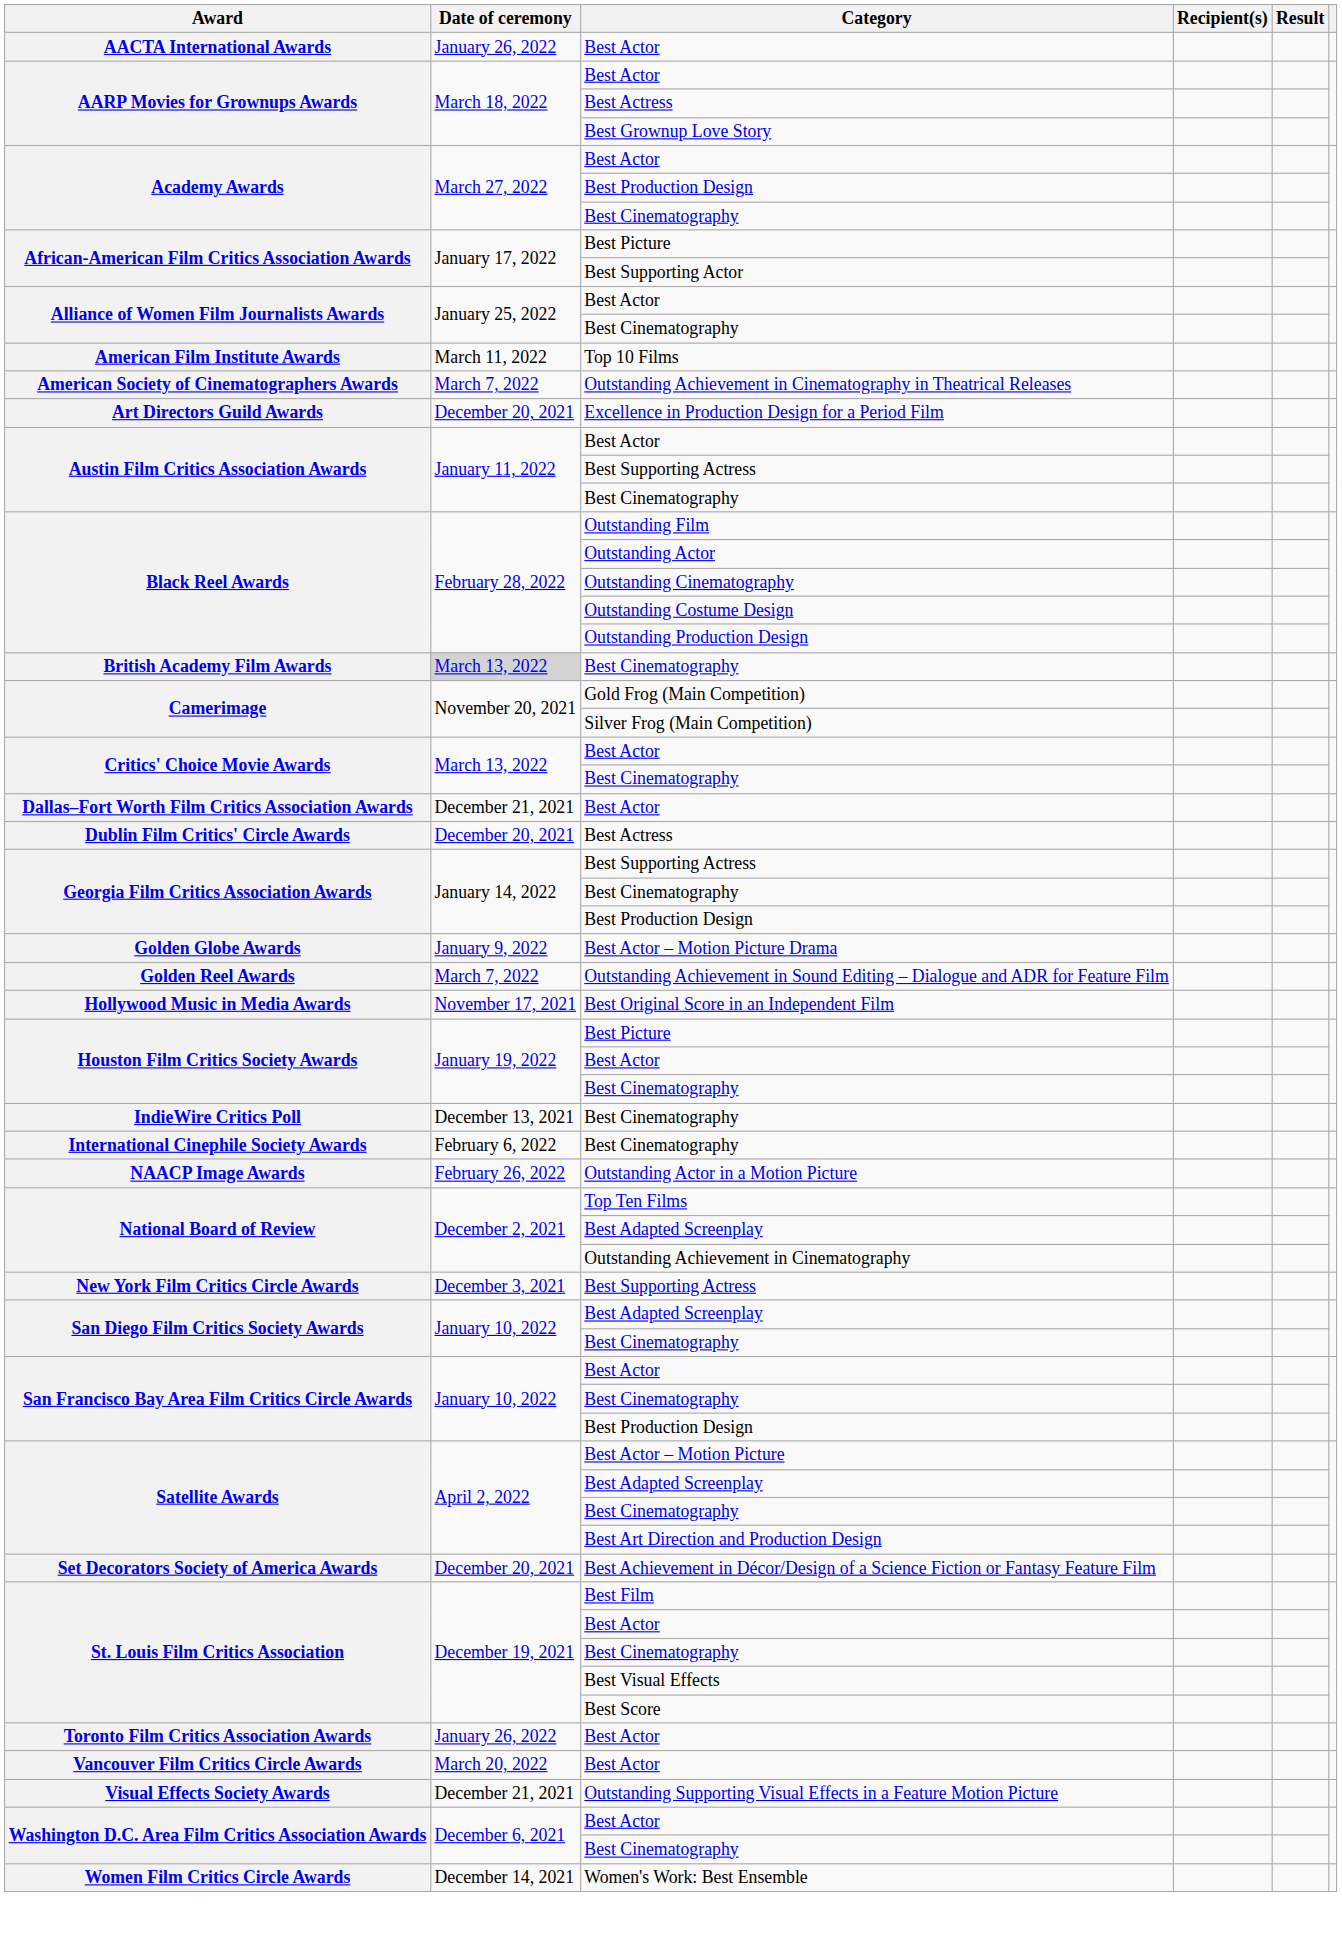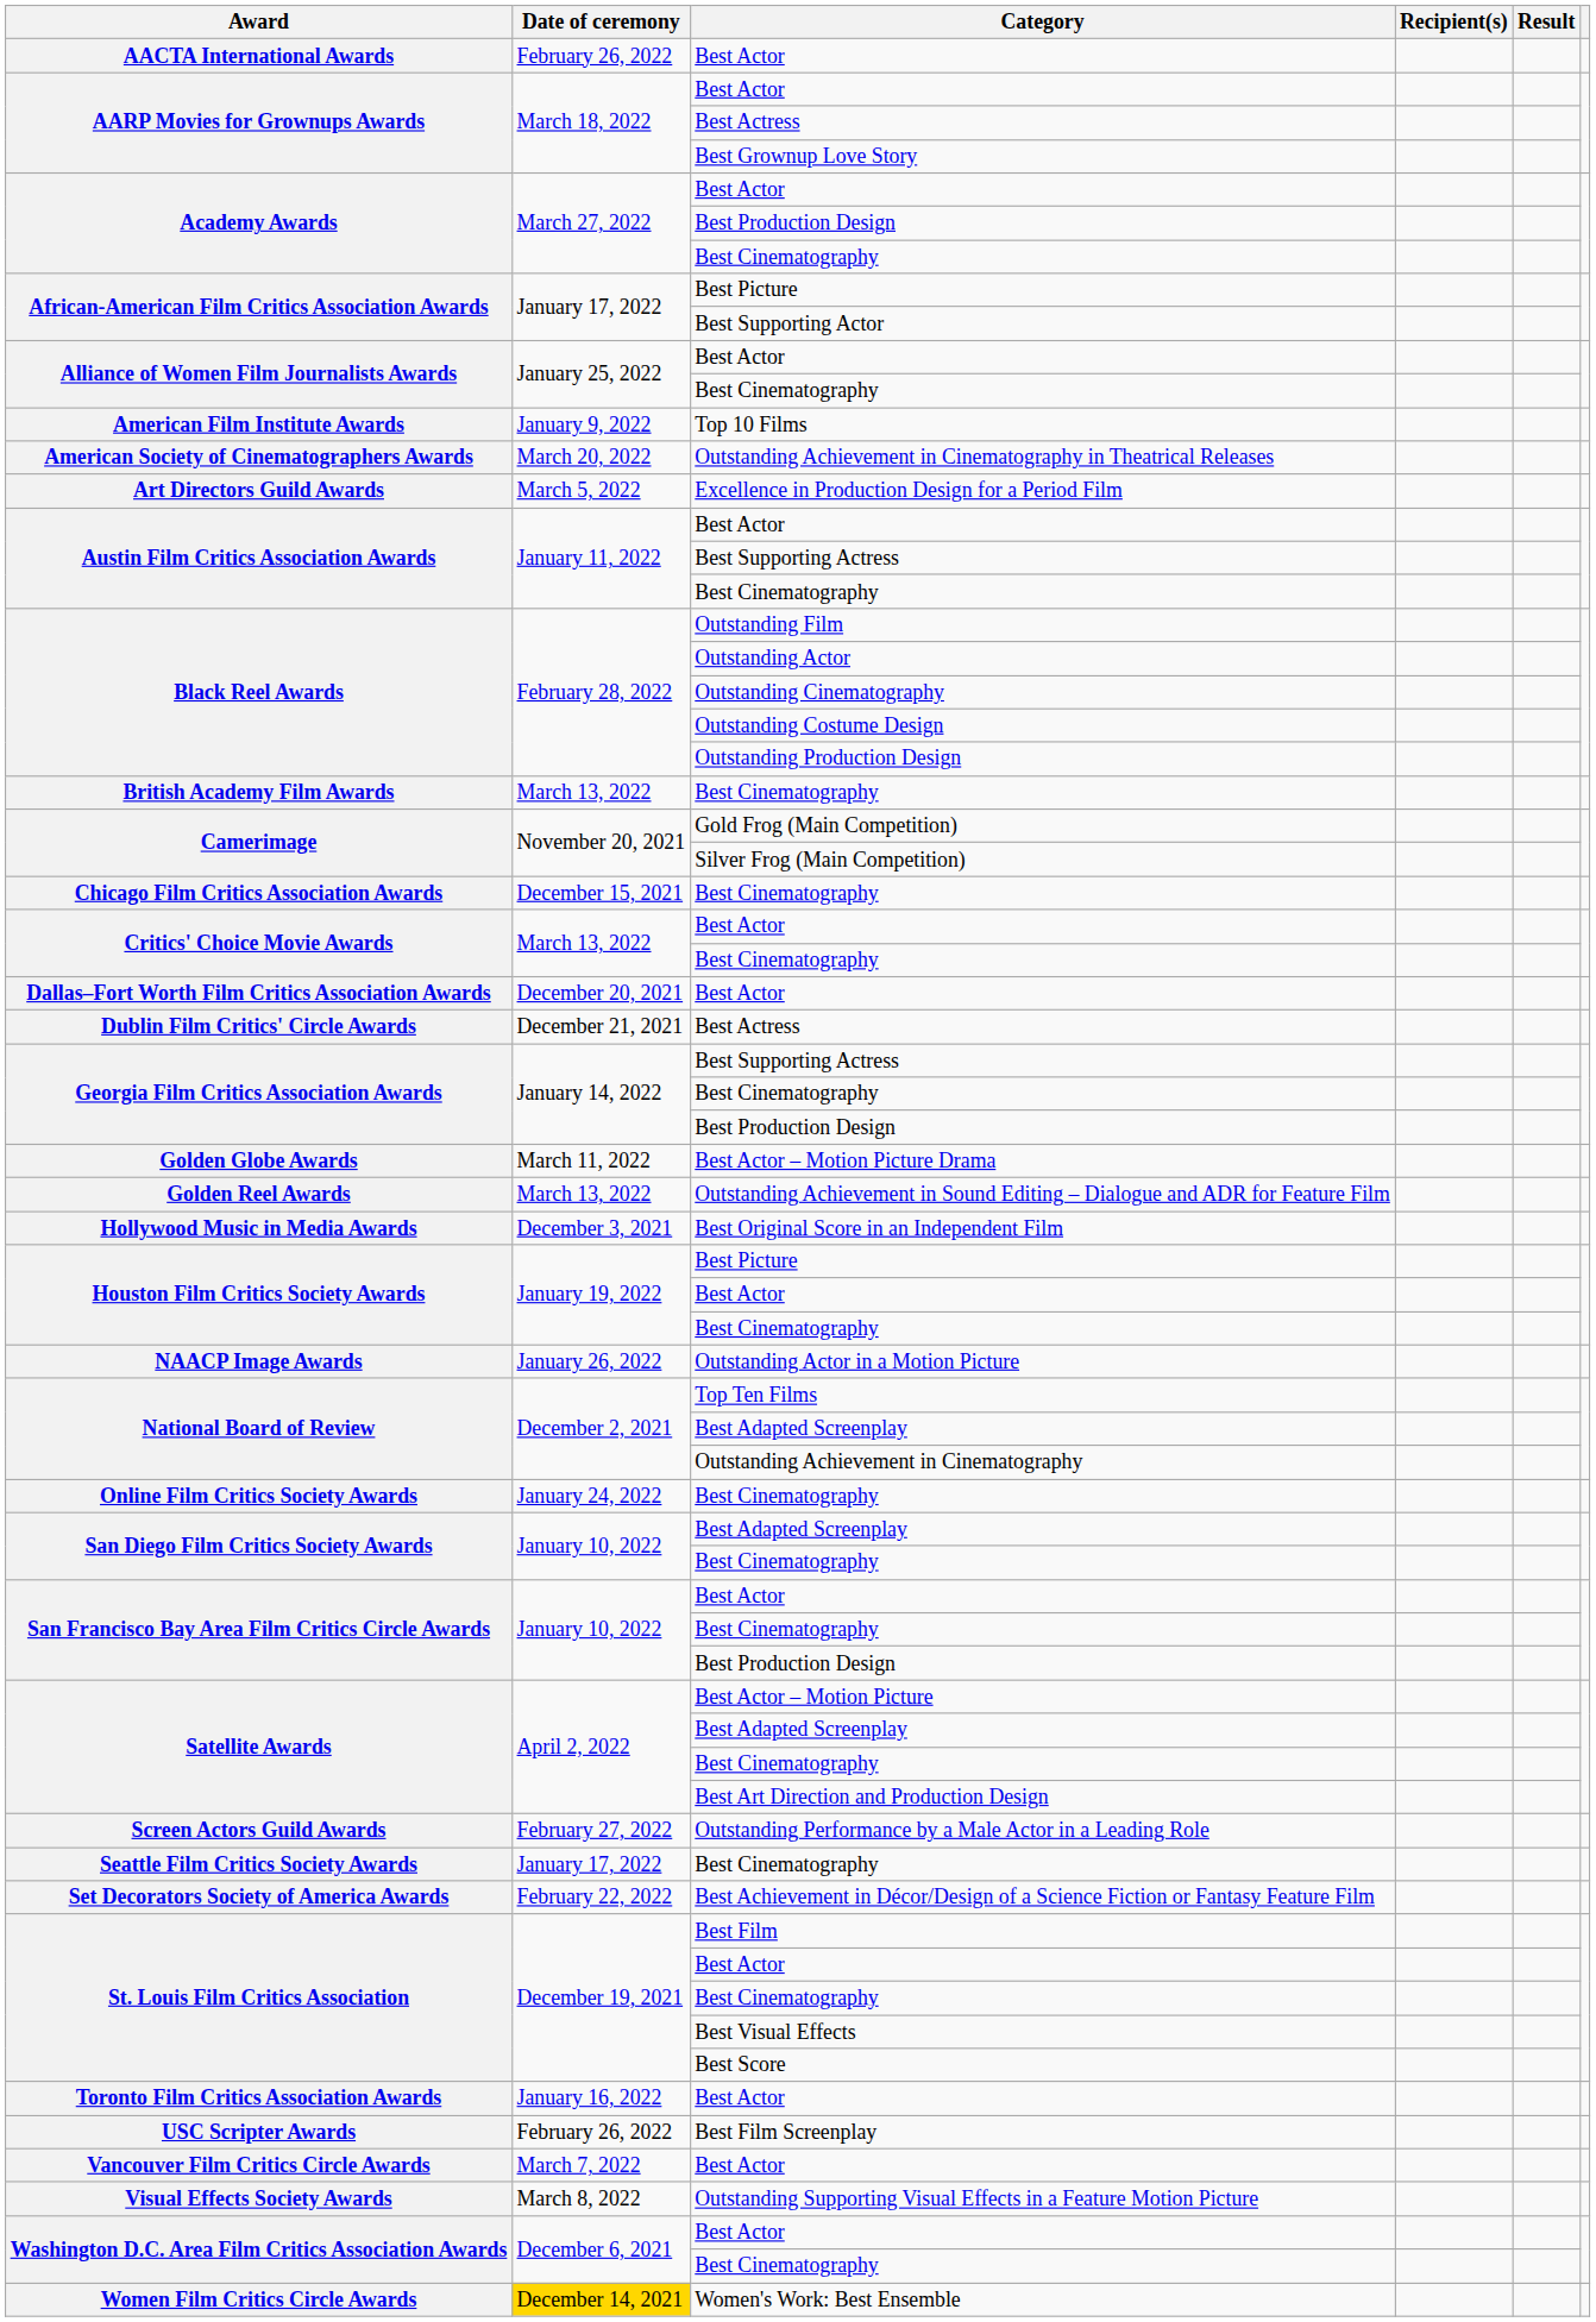 <table class="wikitable plainrowheaders sortable">
 <tr>
 <th scope="col">Award</th>
 <th scope="col">Date of ceremony</th>
 <th scope="col">Category</th>
 <th scope="col">Recipient(s)</th>
 <th scope="col">Result</th>
 <th scope="col" class="unsortable"></th>
 </tr>
 <tr>
 <th scope="row"><a href='#'>AACTA International Awards</a></th>
-<td><a href='#'>January 26, 2022</a></td>
+<td><a href='#'>February 26, 2022</a></td>
 <td><a href='#'>Best Actor</a></td>
 <td></td>
 <td></td>
 <td style="text-align:center;"></td>
 </tr>
 <tr>
 <th scope="rowgroup" rowspan=3><a href='#'>AARP Movies for Grownups Awards</a></th>
 <td rowspan=3><a href='#'>March 18, 2022</a></td>
 <td><a href='#'>Best Actor</a></td>
 <td></td>
 <td></td>
 <td style="text-align:center;" rowspan=3></td>
 </tr>
 <tr>
 <td><a href='#'>Best Actress</a></td>
 <td></td>
 <td></td>
 </tr>
 <tr>
 <td><a href='#'>Best Grownup Love Story</a></td>
 <td></td>
 <td></td>
 </tr>
 <tr>
 <th scope="rowgroup" rowspan=3><a href='#'>Academy Awards</a></th>
 <td rowspan=3><a href='#'>March 27, 2022</a></td>
 <td><a href='#'>Best Actor</a></td>
 <td></td>
 <td></td>
 <td style="text-align:center;" rowspan=3></td>
 </tr>
 <tr>
 <td><a href='#'>Best Production Design</a></td>
 <td></td>
 <td></td>
 </tr>
 <tr>
 <td><a href='#'>Best Cinematography</a></td>
 <td></td>
 <td></td>
 </tr>
 <tr>
 <th scope="rowgroup" rowspan=2><a href='#'>African-American Film Critics Association Awards</a></th>
 <td rowspan=2>January 17, 2022</td>
 <td>Best Picture</td>
 <td></td>
 <td></td>
 <td style="text-align:center;" rowspan=2></td>
 </tr>
 <tr>
 <td>Best Supporting Actor</td>
 <td></td>
 <td></td>
 </tr>
 <tr>
 <th scope="rowgroup" rowspan=2><a href='#'>Alliance of Women Film Journalists Awards</a></th>
 <td rowspan=2>January 25, 2022</td>
 <td>Best Actor</td>
 <td></td>
 <td></td>
 <td style="text-align:center;" rowspan=2></td>
 </tr>
 <tr>
 <td>Best Cinematography</td>
 <td></td>
 <td></td>
 </tr>
 <tr>
 <th scope="row"><a href='#'>American Film Institute Awards</a></th>
-<td>March 11, 2022</td>
+<td><a href='#'>January 9, 2022</a></td>
 <td>Top 10 Films</td>
 <td></td>
 <td></td>
 <td style="text-align:center;"></td>
 </tr>
 <tr>
 <th scope="row"><a href='#'>American Society of Cinematographers Awards</a></th>
-<td><a href='#'>March 7, 2022</a></td>
+<td><a href='#'>March 20, 2022</a></td>
 <td><a href='#'>Outstanding Achievement in Cinematography in Theatrical Releases</a></td>
 <td></td>
 <td></td>
 <td style="text-align:center;"></td>
 </tr>
 <tr>
 <th scope="row"><a href='#'>Art Directors Guild Awards</a></th>
-<td><a href='#'>December 20, 2021</a></td>
+<td><a href='#'>March 5, 2022</a></td>
 <td><a href='#'>Excellence in Production Design for a Period Film</a></td>
 <td></td>
 <td></td>
 <td style="text-align:center;"></td>
 </tr>
 <tr>
 <th scope="rowgroup" rowspan=3><a href='#'>Austin Film Critics Association Awards</a></th>
 <td rowspan=3><a href='#'>January 11, 2022</a></td>
 <td>Best Actor</td>
 <td></td>
 <td></td>
 <td style="text-align:center;" rowspan=3></td>
 </tr>
 <tr>
 <td>Best Supporting Actress</td>
 <td></td>
 <td></td>
 </tr>
 <tr>
 <td>Best Cinematography</td>
 <td></td>
 <td></td>
 </tr>
 <tr>
 <th scope="rowgroup" rowspan=5><a href='#'>Black Reel Awards</a></th>
 <td rowspan=5><a href='#'>February 28, 2022</a></td>
 <td><a href='#'>Outstanding Film</a></td>
 <td></td>
 <td></td>
 <td style="text-align:center;" rowspan=5></td>
 </tr>
 <tr>
 <td><a href='#'>Outstanding Actor</a></td>
 <td></td>
 <td></td>
 </tr>
 <tr>
 <td><a href='#'>Outstanding Cinematography</a></td>
 <td></td>
 <td></td>
 </tr>
 <tr>
 <td><a href='#'>Outstanding Costume Design</a></td>
 <td></td>
 <td></td>
 </tr>
 <tr>
 <td><a href='#'>Outstanding Production Design</a></td>
 <td></td>
 <td></td>
 </tr>
 <tr>
 <th scope="row"><a href='#'>British Academy Film Awards</a></th>
-<td style="background: lightgrey;"><a href='#'>March 13, 2022</a></td>
+<td><a href='#'>March 13, 2022</a></td>
 <td><a href='#'>Best Cinematography</a></td>
 <td></td>
 <td></td>
 <td style="text-align:center;"></td>
 </tr>
 <tr>
 <th scope="rowgroup" rowspan=2><a href='#'>Camerimage</a></th>
 <td rowspan=2>November 20, 2021</td>
 <td>Gold Frog (Main Competition)</td>
 <td></td>
 <td></td>
 <td style="text-align:center;" rowspan=2></td>
 </tr>
 <tr>
 <td>Silver Frog (Main Competition)</td>
 <td></td>
 <td></td>
 </tr>
 <tr>
+<th scope="row"><a href='#'>Chicago Film Critics Association Awards</a></th>
+<td><a href='#'>December 15, 2021</a></td>
+<td><a href='#'>Best Cinematography</a></td>
+<td></td>
+<td></td>
+<td style="text-align:center;"></td>
+</tr>
+<tr>
 <th scope="rowgroup" rowspan=2><a href='#'>Critics' Choice Movie Awards</a></th>
 <td rowspan=2><a href='#'>March 13, 2022</a></td>
 <td><a href='#'>Best Actor</a></td>
 <td></td>
 <td></td>
 <td style="text-align:center;" rowspan=2></td>
 </tr>
 <tr>
 <td><a href='#'>Best Cinematography</a></td>
 <td></td>
 <td></td>
 </tr>
 <tr>
 <th scope="row"><a href='#'>Dallas–Fort Worth Film Critics Association Awards</a></th>
-<td>December 21, 2021</td>
+<td><a href='#'>December 20, 2021</a></td>
 <td><a href='#'>Best Actor</a></td>
 <td></td>
 <td></td>
 <td style="text-align:center;"></td>
 </tr>
 <tr>
 <th scope="row"><a href='#'>Dublin Film Critics' Circle Awards</a></th>
-<td><a href='#'>December 20, 2021</a></td>
+<td>December 21, 2021</td>
 <td>Best Actress</td>
 <td></td>
 <td></td>
 <td style="text-align:center;"></td>
 </tr>
 <tr>
 <th scope="rowgroup" rowspan=3><a href='#'>Georgia Film Critics Association Awards</a></th>
 <td rowspan=3>January 14, 2022</td>
 <td>Best Supporting Actress</td>
 <td></td>
 <td></td>
 <td style="text-align:center;" rowspan=3></td>
 </tr>
 <tr>
 <td>Best Cinematography</td>
 <td></td>
 <td></td>
 </tr>
 <tr>
 <td>Best Production Design</td>
 <td></td>
 <td></td>
 </tr>
 <tr>
 <th scope="row"><a href='#'>Golden Globe Awards</a></th>
-<td><a href='#'>January 9, 2022</a></td>
+<td>March 11, 2022</td>
 <td><a href='#'>Best Actor – Motion Picture Drama</a></td>
 <td></td>
 <td></td>
 <td style="text-align:center;"></td>
 </tr>
 <tr>
 <th scope="row"><a href='#'>Golden Reel Awards</a></th>
-<td><a href='#'>March 7, 2022</a></td>
+<td><a href='#'>March 13, 2022</a></td>
 <td><a href='#'>Outstanding Achievement in Sound Editing – Dialogue and ADR for Feature Film</a></td>
 <td></td>
 <td></td>
 <td style="text-align:center;"></td>
 </tr>
 <tr>
 <th scope="row"><a href='#'>Hollywood Music in Media Awards</a></th>
-<td><a href='#'>November 17, 2021</a></td>
+<td><a href='#'>December 3, 2021</a></td>
 <td><a href='#'>Best Original Score in an Independent Film</a></td>
 <td></td>
 <td></td>
 <td style="text-align:center;"></td>
 </tr>
 <tr>
 <th scope="rowgroup" rowspan=3><a href='#'>Houston Film Critics Society Awards</a></th>
 <td rowspan=3><a href='#'>January 19, 2022</a></td>
 <td><a href='#'>Best Picture</a></td>
 <td></td>
 <td></td>
 <td style="text-align:center;" rowspan=3></td>
 </tr>
 <tr>
 <td><a href='#'>Best Actor</a></td>
 <td></td>
 <td></td>
 </tr>
 <tr>
 <td><a href='#'>Best Cinematography</a></td>
 <td></td>
 <td></td>
 </tr>
 <tr>
-<th scope="row"><a href='#'>IndieWire Critics Poll</a></th>
-<td>December 13, 2021</td>
-<td>Best Cinematography</td>
-<td></td>
-<td></td>
-<td style="text-align:center;"></td>
-</tr>
-<tr>
-<th scope="row"><a href='#'>International Cinephile Society Awards</a></th>
-<td>February 6, 2022</td>
-<td>Best Cinematography</td>
-<td></td>
-<td></td>
-<td style="text-align:center;"></td>
-</tr>
-<tr>
 <th scope="row"><a href='#'>NAACP Image Awards</a></th>
-<td><a href='#'>February 26, 2022</a></td>
+<td><a href='#'>January 26, 2022</a></td>
 <td><a href='#'>Outstanding Actor in a Motion Picture</a></td>
 <td></td>
 <td></td>
 <td style="text-align:center;"></td>
 </tr>
 <tr>
 <th scope="rowgroup" rowspan=3><a href='#'>National Board of Review</a></th>
 <td rowspan=3><a href='#'>December 2, 2021</a></td>
 <td><a href='#'>Top Ten Films</a></td>
 <td></td>
 <td></td>
 <td style="text-align:center;" rowspan=3></td>
 </tr>
 <tr>
 <td><a href='#'>Best Adapted Screenplay</a></td>
 <td></td>
 <td></td>
 </tr>
 <tr>
 <td>Outstanding Achievement in Cinematography</td>
 <td></td>
 <td></td>
 </tr>
 <tr>
-<th scope="row"><a href='#'>New York Film Critics Circle Awards</a></th>
-<td><a href='#'>December 3, 2021</a></td>
-<td><a href='#'>Best Supporting Actress</a></td>
+<th scope="row"><a href='#'>Online Film Critics Society Awards</a></th>
+<td><a href='#'>January 24, 2022</a></td>
+<td><a href='#'>Best Cinematography</a></td>
 <td></td>
 <td></td>
 <td style="text-align:center;"></td>
 </tr>
 <tr>
 <th scope="rowgroup" rowspan=2><a href='#'>San Diego Film Critics Society Awards</a></th>
 <td rowspan=2><a href='#'>January 10, 2022</a></td>
 <td><a href='#'>Best Adapted Screenplay</a></td>
 <td></td>
 <td></td>
 <td style="text-align:center;" rowspan=2></td>
 </tr>
 <tr>
 <td><a href='#'>Best Cinematography</a></td>
 <td></td>
 <td></td>
 </tr>
 <tr>
 <th scope="rowgroup" rowspan=3><a href='#'>San Francisco Bay Area Film Critics Circle Awards</a></th>
 <td rowspan=3><a href='#'>January 10, 2022</a></td>
 <td><a href='#'>Best Actor</a></td>
 <td></td>
 <td></td>
 <td style="text-align:center;" rowspan=3></td>
 </tr>
 <tr>
 <td><a href='#'>Best Cinematography</a></td>
 <td></td>
 <td></td>
 </tr>
 <tr>
 <td>Best Production Design</td>
 <td></td>
 <td></td>
 </tr>
 <tr>
 <th scope="rowgroup" rowspan=4><a href='#'>Satellite Awards</a></th>
 <td rowspan=4><a href='#'>April 2, 2022</a></td>
 <td><a href='#'>Best Actor – Motion Picture</a></td>
 <td></td>
 <td></td>
 <td style="text-align:center;" rowspan=4></td>
 </tr>
 <tr>
 <td><a href='#'>Best Adapted Screenplay</a></td>
 <td></td>
 <td></td>
 </tr>
 <tr>
 <td><a href='#'>Best Cinematography</a></td>
 <td></td>
 <td></td>
 </tr>
 <tr>
 <td><a href='#'>Best Art Direction and Production Design</a></td>
 <td></td>
 <td></td>
 </tr>
 <tr>
+<th scope="row"><a href='#'>Screen Actors Guild Awards</a></th>
+<td><a href='#'>February 27, 2022</a></td>
+<td><a href='#'>Outstanding Performance by a Male Actor in a Leading Role</a></td>
+<td></td>
+<td></td>
+<td style="text-align:center;"></td>
+</tr>
+<tr>
+<th scope="row"><a href='#'>Seattle Film Critics Society Awards</a></th>
+<td><a href='#'>January 17, 2022</a></td>
+<td>Best Cinematography</td>
+<td></td>
+<td></td>
+<td style="text-align:center;"></td>
+</tr>
+<tr>
 <th scope="row"><a href='#'>Set Decorators Society of America Awards</a></th>
-<td><a href='#'>December 20, 2021</a></td>
+<td><a href='#'>February 22, 2022</a></td>
 <td><a href='#'>Best Achievement in Décor/Design of a Science Fiction or Fantasy Feature Film</a></td>
 <td></td>
 <td></td>
 <td style="text-align:center;"></td>
 </tr>
 <tr>
 <th scope="rowgroup" rowspan=5><a href='#'>St. Louis Film Critics Association</a></th>
 <td rowspan=5><a href='#'>December 19, 2021</a></td>
 <td><a href='#'>Best Film</a></td>
 <td></td>
 <td></td>
 <td style="text-align:center;" rowspan=5></td>
 </tr>
 <tr>
 <td><a href='#'>Best Actor</a></td>
 <td></td>
 <td></td>
 </tr>
 <tr>
 <td><a href='#'>Best Cinematography</a></td>
 <td></td>
 <td></td>
 </tr>
 <tr>
 <td>Best Visual Effects</td>
 <td></td>
 <td></td>
 </tr>
 <tr>
 <td>Best Score</td>
 <td></td>
 <td></td>
 </tr>
 <tr>
 <th scope="row"><a href='#'>Toronto Film Critics Association Awards</a></th>
-<td><a href='#'>January 26, 2022</a></td>
+<td><a href='#'>January 16, 2022</a></td>
 <td><a href='#'>Best Actor</a></td>
 <td></td>
 <td></td>
 <td style="text-align:center;"></td>
 </tr>
 <tr>
+<th scope="row"><a href='#'>USC Scripter Awards</a></th>
+<td>February 26, 2022</td>
+<td>Best Film Screenplay</td>
+<td></td>
+<td></td>
+<td style="text-align:center;"></td>
+</tr>
+<tr>
 <th scope="row"><a href='#'>Vancouver Film Critics Circle Awards</a></th>
-<td><a href='#'>March 20, 2022</a></td>
+<td><a href='#'>March 7, 2022</a></td>
 <td><a href='#'>Best Actor</a></td>
 <td></td>
 <td></td>
 <td style="text-align:center;"></td>
 </tr>
 <tr>
 <th scope="row"><a href='#'>Visual Effects Society Awards</a></th>
-<td>December 21, 2021</td>
+<td>March 8, 2022</td>
 <td><a href='#'>Outstanding Supporting Visual Effects in a Feature Motion Picture</a></td>
 <td></td>
 <td></td>
 <td style="text-align:center;"></td>
 </tr>
 <tr>
 <th scope="rowgroup" rowspan=2><a href='#'>Washington D.C. Area Film Critics Association Awards</a></th>
 <td rowspan=2><a href='#'>December 6, 2021</a></td>
 <td><a href='#'>Best Actor</a></td>
 <td></td>
 <td></td>
 <td style="text-align:center;" rowspan=2></td>
 </tr>
 <tr>
 <td><a href='#'>Best Cinematography</a></td>
 <td></td>
 <td></td>
 </tr>
 <tr>
 <th scope="row"><a href='#'>Women Film Critics Circle Awards</a></th>
-<td>December 14, 2021</td>
+<td style="background: gold;">December 14, 2021</td>
 <td>Women's Work: Best Ensemble</td>
 <td></td>
 <td></td>
 <td style="text-align:center;"></td>
 </tr>
 </table>
